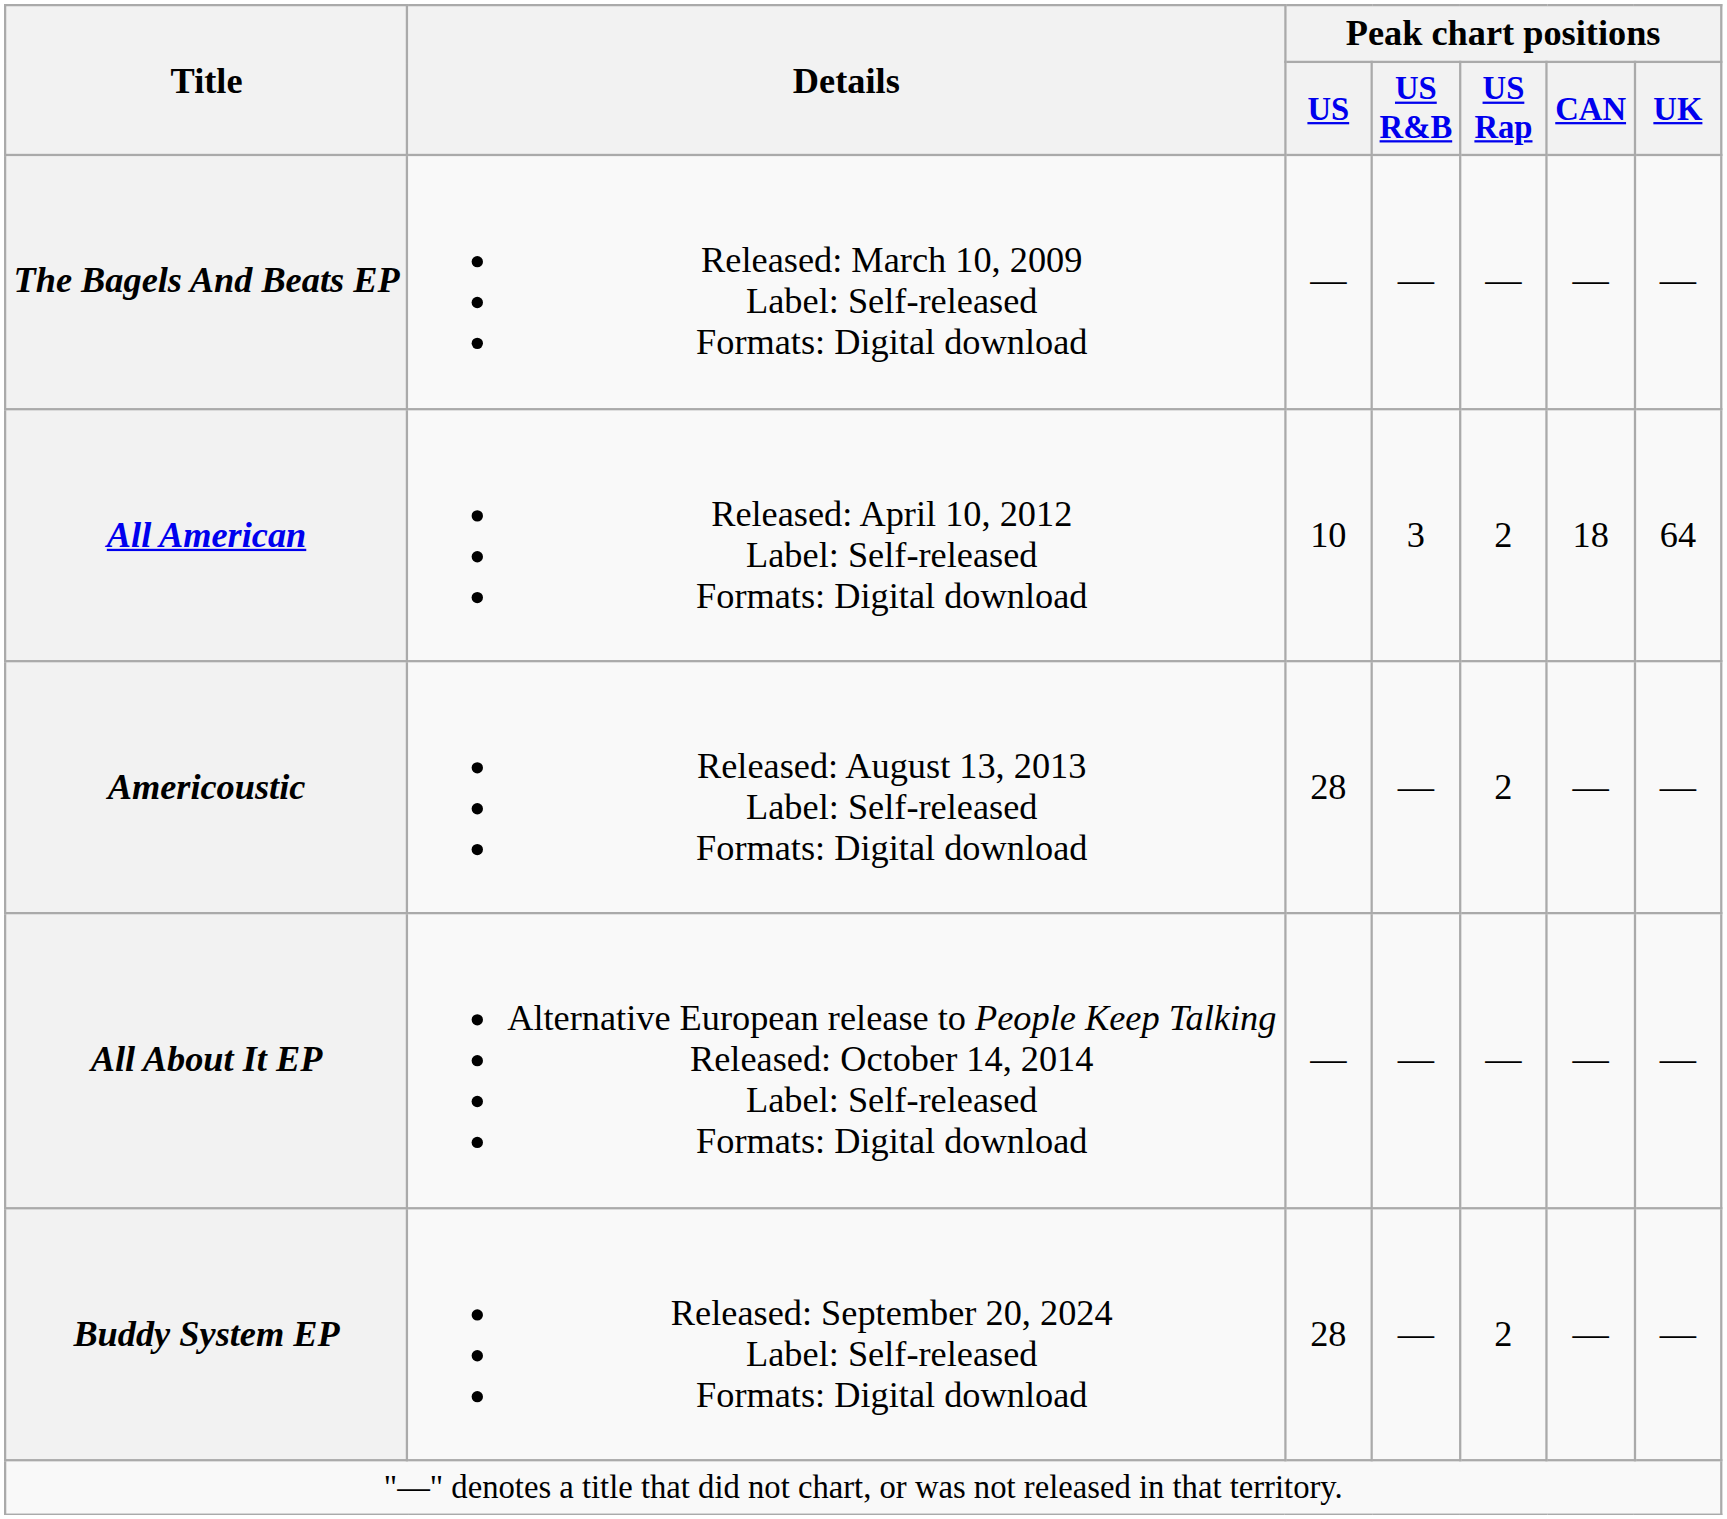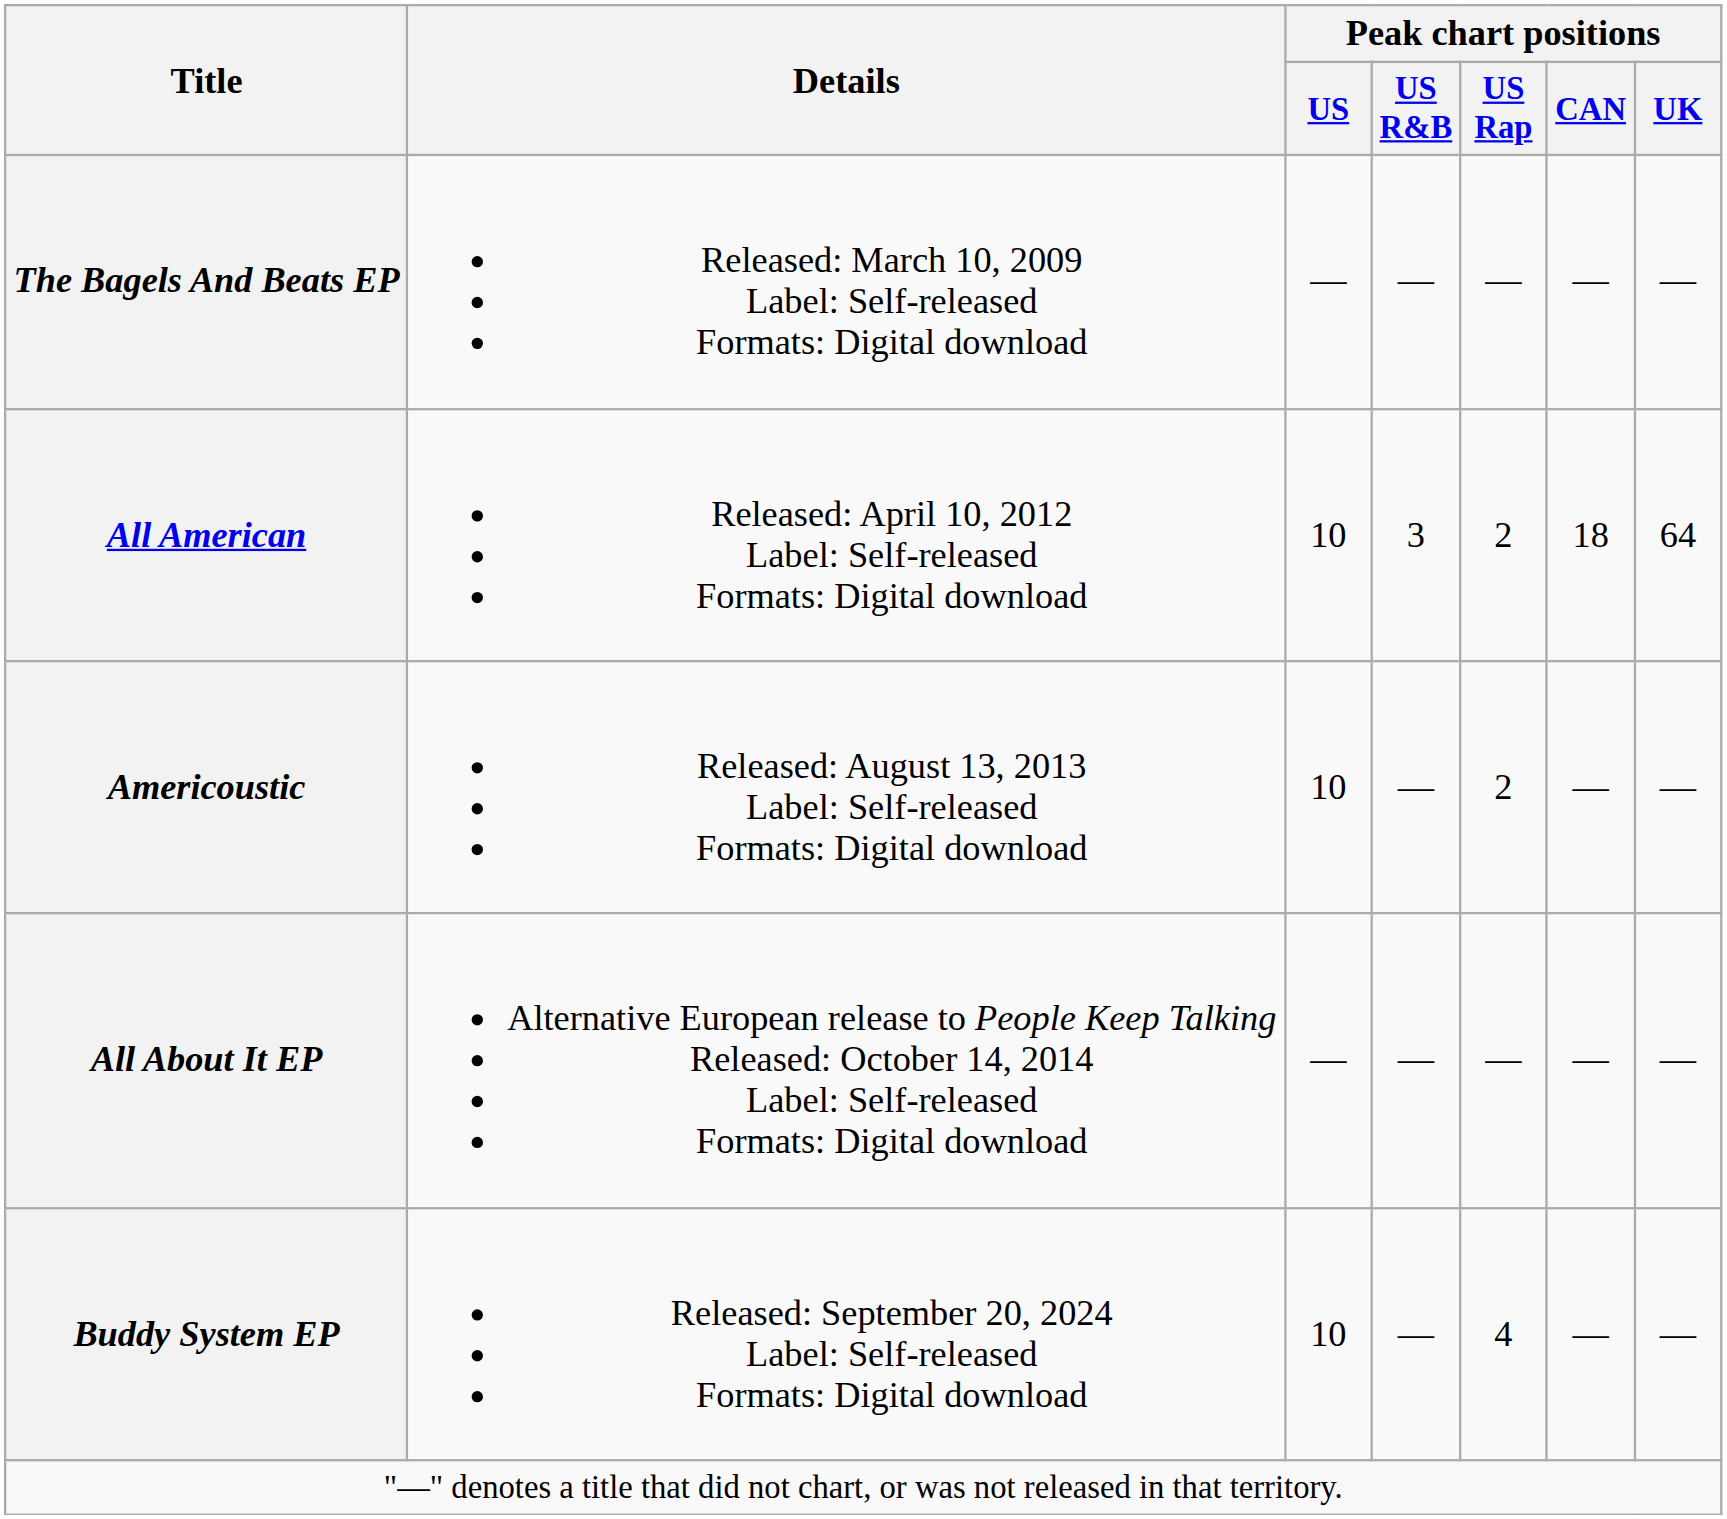 <table class="wikitable plainrowheaders" style="text-align:center;">
 <tr>
 <th scope="col" rowspan="2">Title</th>
 <th scope="col" rowspan="2">Details</th>
 <th scope="col" colspan="5">Peak chart positions</th>
 </tr>
 <tr>
 <th scope="col" style="width:2.2em; font-size:90%;"><a href='#'>US</a><br></th>
 <th scope="col" style="width:2.2em; font-size:90%;"><a href='#'>US R&B</a><br></th>
 <th scope="col" style="width:2.2em; font-size:90%;"><a href='#'>US Rap</a><br></th>
 <th scope="col" style="width:2.2em; font-size:90%;"><a href='#'>CAN</a><br></th>
 <th scope="col" style="width:2.2em; font-size:90%;"><a href='#'>UK</a><br></th>
 </tr>
 <tr>
 <th scope="row"><em>The Bagels And Beats EP</em></th>
 <td><br><ul><li>Released: March 10, 2009 </li><li>Label: Self-released</li><li>Formats: Digital download</li></ul></td>
 <td>—</td>
 <td>—</td>
 <td>—</td>
 <td>—</td>
 <td>—</td>
 </tr>
 <tr>
 <th scope="row"><em><a href='#'>All American</a></em></th>
 <td><br><ul><li>Released: April 10, 2012</li><li>Label: Self-released</li><li>Formats: Digital download</li></ul></td>
 <td>10</td>
 <td>3</td>
 <td>2</td>
 <td>18</td>
 <td>64</td>
 </tr>
 <tr>
 <th scope="row"><em>Americoustic</em></th>
 <td><br><ul><li>Released: August 13, 2013</li><li>Label: Self-released</li><li>Formats: Digital download</li></ul></td>
-<td>28</td>
+<td>10</td>
 <td>—</td>
 <td>2</td>
 <td>—</td>
 <td>—</td>
 </tr>
 <tr>
 <th scope="row"><em>All About It EP</em></th>
 <td><br><ul><li>Alternative European release to <em>People Keep Talking</em></li><li>Released: October 14, 2014</li><li>Label: Self-released</li><li>Formats: Digital download</li></ul></td>
 <td>—</td>
 <td>—</td>
 <td>—</td>
 <td>—</td>
 <td>—</td>
 </tr>
 <tr>
 <th scope="row"><em>Buddy System EP</em></th>
 <td><br><ul><li>Released: September 20, 2024</li><li>Label: Self-released</li><li>Formats: Digital download</li></ul></td>
-<td>28</td>
+<td>10</td>
 <td>—</td>
-<td>2</td>
+<td>4</td>
 <td>—</td>
 <td>—</td>
 </tr>
 <tr>
 <td colspan="14" style="font-size:90%;">"—" denotes a title that did not chart, or was not released in that territory.</td>
 </tr>
 </table>
